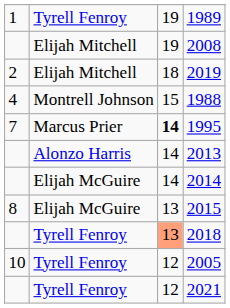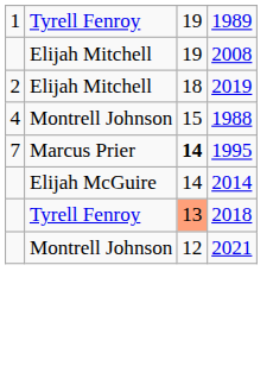 <table class="wikitable">
 <tr>
 </tr>
 <tr>
 <td>1</td>
 <td><a href='#'>Tyrell Fenroy</a></td>
 <td>19</td>
 <td><a href='#'>1989</a></td>
 </tr>
 <tr>
 <td></td>
 <td>Elijah Mitchell</td>
 <td>19</td>
 <td><a href='#'>2008</a></td>
 </tr>
 <tr>
 <td>2</td>
 <td>Elijah Mitchell</td>
 <td>18</td>
 <td><a href='#'>2019</a></td>
 </tr>
 <tr>
 <td>4</td>
 <td>Montrell Johnson</td>
 <td>15</td>
 <td><a href='#'>1988</a></td>
 </tr>
 <tr>
 <td>7</td>
 <td>Marcus Prier</td>
 <td><strong>14</strong></td>
 <td><a href='#'>1995</a></td>
 </tr>
 <tr>
 <td></td>
-<td><a href='#'>Alonzo Harris</a></td>
-<td>14</td>
-<td><a href='#'>2013</a></td>
-</tr>
-<tr>
-<td></td>
 <td>Elijah McGuire</td>
 <td>14</td>
 <td><a href='#'>2014</a></td>
-</tr>
-<tr>
-<td>8</td>
-<td>Elijah McGuire</td>
-<td>13</td>
-<td><a href='#'>2015</a></td>
 </tr>
 <tr>
 <td></td>
 <td><a href='#'>Tyrell Fenroy</a></td>
 <td style="background: lightsalmon;">13</td>
 <td><a href='#'>2018</a></td>
 </tr>
 <tr>
-<td>10</td>
-<td><a href='#'>Tyrell Fenroy</a></td>
-<td>12</td>
-<td><a href='#'>2005</a></td>
-</tr>
-<tr>
 <td></td>
-<td><a href='#'>Tyrell Fenroy</a></td>
+<td>Montrell Johnson</td>
 <td>12</td>
 <td><a href='#'>2021</a></td>
 </tr>
 </table>
